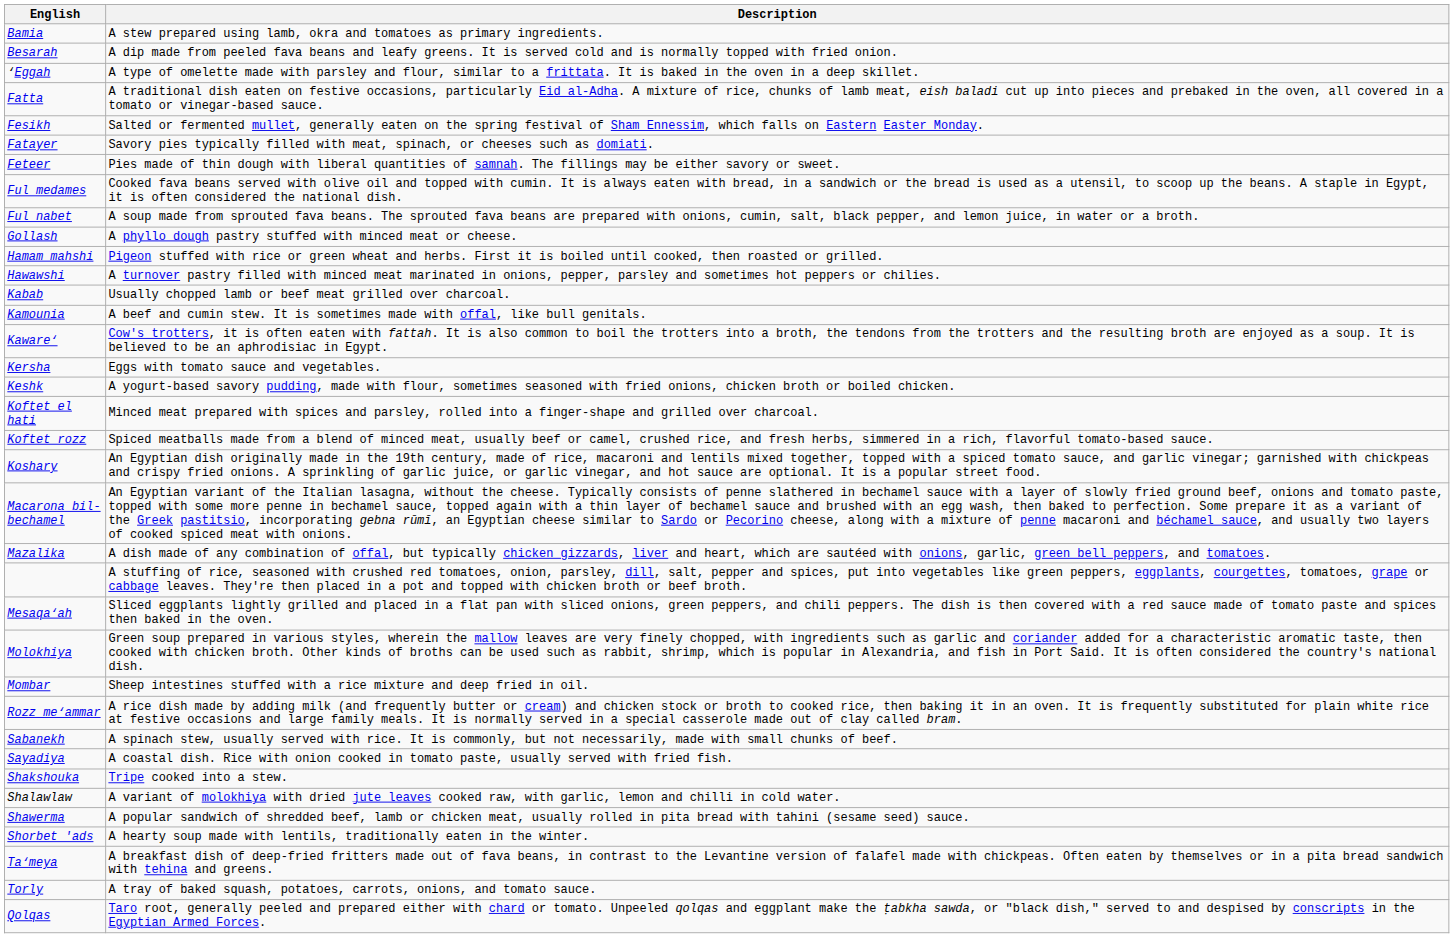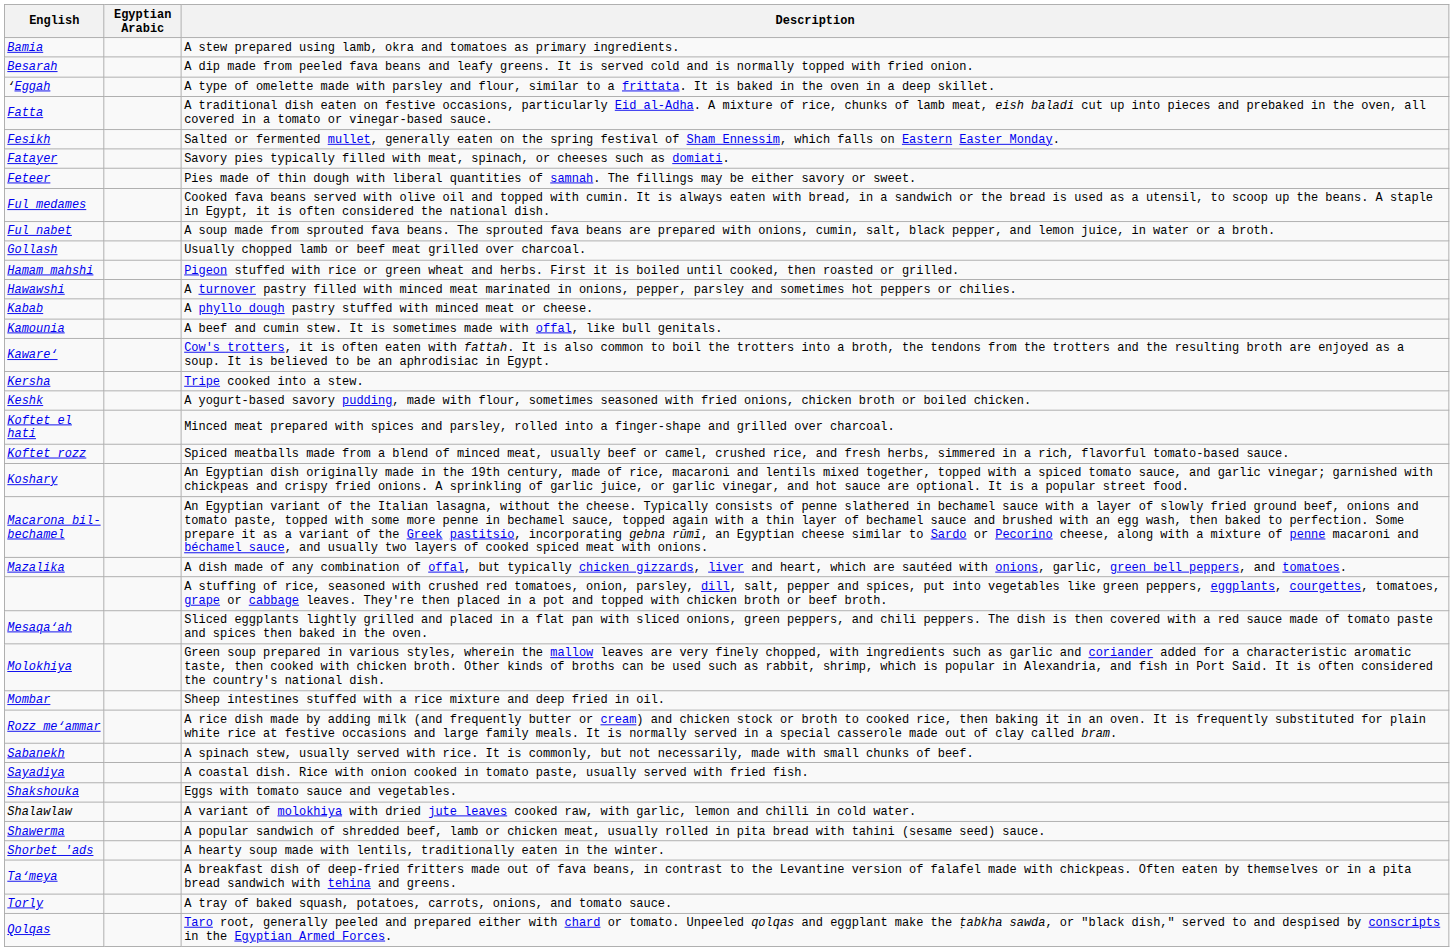 <table class="wikitable">
 <tr>
 <th>English</th>
+<th>Egyptian Arabic</th>
 <th>Description</th>
 </tr>
 <tr>
 <td><em><a href='#'>Bamia</a></em></td>
+<td></td>
 <td>A stew prepared using lamb, okra and tomatoes as primary ingredients.</td>
 </tr>
 <tr>
 <td><em><a href='#'>Besarah</a></em></td>
+<td></td>
 <td>A dip made from peeled fava beans and leafy greens. It is served cold and is normally topped with fried onion.</td>
 </tr>
 <tr>
 <td><em>‘<a href='#'>Eggah</a></em></td>
+<td></td>
 <td>A type of omelette made with parsley and flour, similar to a <a href='#'>frittata</a>. It is baked in the oven in a deep skillet.</td>
 </tr>
 <tr>
 <td><em><a href='#'>Fatta</a></em></td>
+<td></td>
 <td>A traditional dish eaten on festive occasions, particularly <a href='#'>Eid al-Adha</a>. A mixture of rice, chunks of lamb meat, <em>eish baladi</em> cut up into pieces and prebaked in the oven, all covered in a tomato or vinegar-based sauce.</td>
 </tr>
 <tr>
 <td><em><a href='#'>Fesikh</a></em></td>
+<td></td>
 <td>Salted or fermented <a href='#'>mullet</a>, generally eaten on the spring festival of <a href='#'>Sham Ennessim</a>, which falls on <a href='#'>Eastern</a> <a href='#'>Easter Monday</a>.</td>
 </tr>
 <tr>
 <td><em><a href='#'>Fatayer</a></em></td>
+<td></td>
 <td>Savory pies typically filled with meat, spinach, or cheeses such as <a href='#'>domiati</a>.</td>
 </tr>
 <tr>
 <td><em><a href='#'>Feteer</a></em></td>
+<td></td>
 <td>Pies made of thin dough with liberal quantities of <a href='#'>samnah</a>. The fillings may be either savory or sweet.</td>
 </tr>
 <tr>
 <td><em><a href='#'>Ful medames</a></em></td>
+<td></td>
 <td>Cooked fava beans served with olive oil and topped with cumin. It is always eaten with bread, in a sandwich or the bread is used as a utensil, to scoop up the beans. A staple in Egypt, it is often considered the national dish.</td>
 </tr>
 <tr>
 <td><em><a href='#'>Ful nabet</a></em></td>
+<td></td>
 <td>A soup made from sprouted fava beans. The sprouted fava beans are prepared with onions, cumin, salt, black pepper, and lemon juice, in water or a broth.</td>
 </tr>
 <tr>
 <td><em><a href='#'>Gollash</a></em></td>
-<td>A <a href='#'>phyllo dough</a> pastry stuffed with minced meat or cheese.</td>
+<td></td>
+<td sparrow=2>Usually chopped lamb or beef meat grilled over charcoal.</td>
 </tr>
 <tr>
 <td><em><a href='#'>Hamam mahshi</a></em></td>
+<td></td>
 <td><a href='#'>Pigeon</a> stuffed with rice or green wheat and herbs. First it is boiled until cooked, then roasted or grilled.</td>
 </tr>
 <tr>
 <td><em><a href='#'>Hawawshi</a></em></td>
+<td></td>
 <td>A <a href='#'>turnover</a> pastry filled with minced meat marinated in onions, pepper, parsley and sometimes hot peppers or chilies.</td>
 </tr>
 <tr>
 <td><em><a href='#'>Kabab</a></em></td>
-<td sparrow=2>Usually chopped lamb or beef meat grilled over charcoal.</td>
+<td></td>
+<td>A <a href='#'>phyllo dough</a> pastry stuffed with minced meat or cheese.</td>
 </tr>
 <tr>
 <td><em><a href='#'>Kamounia</a></em></td>
+<td></td>
 <td>A beef and cumin stew. It is sometimes made with <a href='#'>offal</a>, like bull genitals.</td>
 </tr>
 <tr>
 <td><em><a href='#'>Kaware‘</a></em></td>
+<td></td>
 <td><a href='#'>Cow's trotters</a>, it is often eaten with <em>fattah</em>. It is also common to boil the trotters into a broth, the tendons from the trotters and the resulting broth are enjoyed as a soup. It is believed to be an aphrodisiac in Egypt.</td>
 </tr>
 <tr>
 <td><em><a href='#'>Kersha</a></em></td>
-<td>Eggs with tomato sauce and vegetables.</td>
+<td></td>
+<td><a href='#'>Tripe</a> cooked into a stew.</td>
 </tr>
 <tr>
 <td><em><a href='#'>Keshk</a></em></td>
+<td></td>
 <td>A yogurt-based savory <a href='#'>pudding</a>, made with flour, sometimes seasoned with fried onions, chicken broth or boiled chicken.</td>
 </tr>
 <tr>
 <td><em><a href='#'>Koftet el hati</a></em></td>
+<td></td>
 <td>Minced meat prepared with spices and parsley, rolled into a finger-shape and grilled over charcoal.</td>
 </tr>
 <tr>
 <td><em><a href='#'>Koftet rozz</a></em></td>
+<td></td>
 <td>Spiced meatballs made from a blend of minced meat, usually beef or camel, crushed rice, and fresh herbs, simmered in a rich, flavorful tomato-based sauce.</td>
 </tr>
 <tr>
 <td><em><a href='#'>Koshary</a></em></td>
+<td></td>
 <td>An Egyptian dish originally made in the 19th century, made of rice, macaroni and lentils mixed together, topped with a spiced tomato sauce, and garlic vinegar; garnished with chickpeas and crispy fried onions. A sprinkling of garlic juice, or garlic vinegar, and hot sauce are optional. It is a popular street food.</td>
 </tr>
 <tr>
 <td><em><a href='#'>Macarona bil-bechamel</a></em></td>
+<td></td>
 <td>An Egyptian variant of the Italian lasagna, without the cheese. Typically consists of penne slathered in bechamel sauce with a layer of slowly fried ground beef, onions and tomato paste, topped with some more penne in bechamel sauce, topped again with a thin layer of bechamel sauce and brushed with an egg wash, then baked to perfection. Some prepare it as a variant of the <a href='#'>Greek</a> <a href='#'>pastitsio</a>, incorporating <em>gebna rūmī</em>, an Egyptian cheese similar to <a href='#'>Sardo</a> or <a href='#'>Pecorino</a> cheese, along with a mixture of <a href='#'>penne</a> macaroni and <a href='#'>béchamel sauce</a>, and usually two layers of cooked spiced meat with onions.</td>
 </tr>
 <tr>
 <td><em><a href='#'>Mazalika</a></em></td>
+<td></td>
 <td>A dish made of any combination of <a href='#'>offal</a>, but typically <a href='#'>chicken gizzards</a>, <a href='#'>liver</a> and heart, which are sautéed with <a href='#'>onions</a>, garlic, <a href='#'>green bell peppers</a>, and <a href='#'>tomatoes</a>.</td>
 </tr>
 <tr>
 <td><em><a href='#'></a></em></td>
+<td></td>
 <td>A stuffing of rice, seasoned with crushed red tomatoes, onion, parsley, <a href='#'>dill</a>, salt, pepper and spices, put into vegetables like green peppers, <a href='#'>eggplants</a>, <a href='#'>courgettes</a>, tomatoes, <a href='#'>grape</a> or <a href='#'>cabbage</a> leaves. They're then placed in a pot and topped with chicken broth or beef broth.</td>
 </tr>
 <tr>
 <td><em><a href='#'>Mesaqa‘ah</a></em></td>
+<td></td>
 <td>Sliced eggplants lightly grilled and placed in a flat pan with sliced onions, green peppers, and chili peppers. The dish is then covered with a red sauce made of tomato paste and spices then baked in the oven.</td>
 </tr>
 <tr>
 <td><em><a href='#'>Molokhiya</a></em></td>
+<td></td>
 <td>Green soup prepared in various styles, wherein the <a href='#'>mallow</a> leaves are very finely chopped, with ingredients such as garlic and <a href='#'>coriander</a> added for a characteristic aromatic taste, then cooked with chicken broth. Other kinds of broths can be used such as rabbit, shrimp, which is popular in Alexandria, and fish in Port Said. It is often considered the country's national dish.</td>
 </tr>
 <tr>
 <td><em><a href='#'>Mombar</a></em></td>
+<td></td>
 <td>Sheep intestines stuffed with a rice mixture and deep fried in oil.</td>
 </tr>
 <tr>
 <td><em><a href='#'>Rozz me‘ammar</a></em></td>
+<td></td>
 <td>A rice dish made by adding milk (and frequently butter or <a href='#'>cream</a>) and chicken stock or broth to cooked rice, then baking it in an oven. It is frequently substituted for plain white rice at festive occasions and large family meals. It is normally served in a special casserole made out of clay called <em>bram</em>.</td>
 </tr>
 <tr>
 <td><em><a href='#'>Sabanekh</a></em></td>
+<td></td>
 <td>A spinach stew, usually served with rice. It is commonly, but not necessarily, made with small chunks of beef.</td>
 </tr>
 <tr>
 <td><em><a href='#'>Sayadiya</a></em></td>
+<td></td>
 <td>A coastal dish. Rice with onion cooked in tomato paste, usually served with fried fish.</td>
 </tr>
 <tr>
 <td><em><a href='#'>Shakshouka</a></em></td>
-<td><a href='#'>Tripe</a> cooked into a stew.</td>
+<td></td>
+<td>Eggs with tomato sauce and vegetables.</td>
 </tr>
 <tr>
 <td><em>Shalawlaw</em></td>
+<td></td>
 <td>A variant of <a href='#'>molokhiya</a> with dried <a href='#'>jute leaves</a> cooked raw, with garlic, lemon and chilli in cold water.</td>
 </tr>
 <tr>
 <td><em><a href='#'>Shawerma</a></em></td>
+<td></td>
 <td>A popular sandwich of shredded beef, lamb or chicken meat, usually rolled in pita bread with tahini (sesame seed) sauce.</td>
 </tr>
 <tr>
 <td><em><a href='#'>Shorbet 'ads</a></em></td>
+<td></td>
 <td>A hearty soup made with lentils, traditionally eaten in the winter.</td>
 </tr>
 <tr>
 <td><em><a href='#'>Ta‘meya</a></em></td>
+<td></td>
 <td>A breakfast dish of deep-fried fritters made out of fava beans, in contrast to the Levantine version of falafel made with chickpeas. Often eaten by themselves or in a pita bread sandwich with <a href='#'>tehina</a> and greens.</td>
 </tr>
 <tr>
 <td><em><a href='#'>Torly</a></em></td>
+<td></td>
 <td>A tray of baked squash, potatoes, carrots, onions, and tomato sauce.</td>
 </tr>
 <tr>
 <td><em><a href='#'>Qolqas</a></em></td>
+<td></td>
 <td><a href='#'>Taro</a> root, generally peeled and prepared either with <a href='#'>chard</a> or tomato. Unpeeled <em>qolqas</em> and eggplant make the <em>ṭabkha sawda</em>, or "black dish," served to and despised by <a href='#'>conscripts</a> in the <a href='#'>Egyptian Armed Forces</a>.</td>
 </tr>
 </table>
